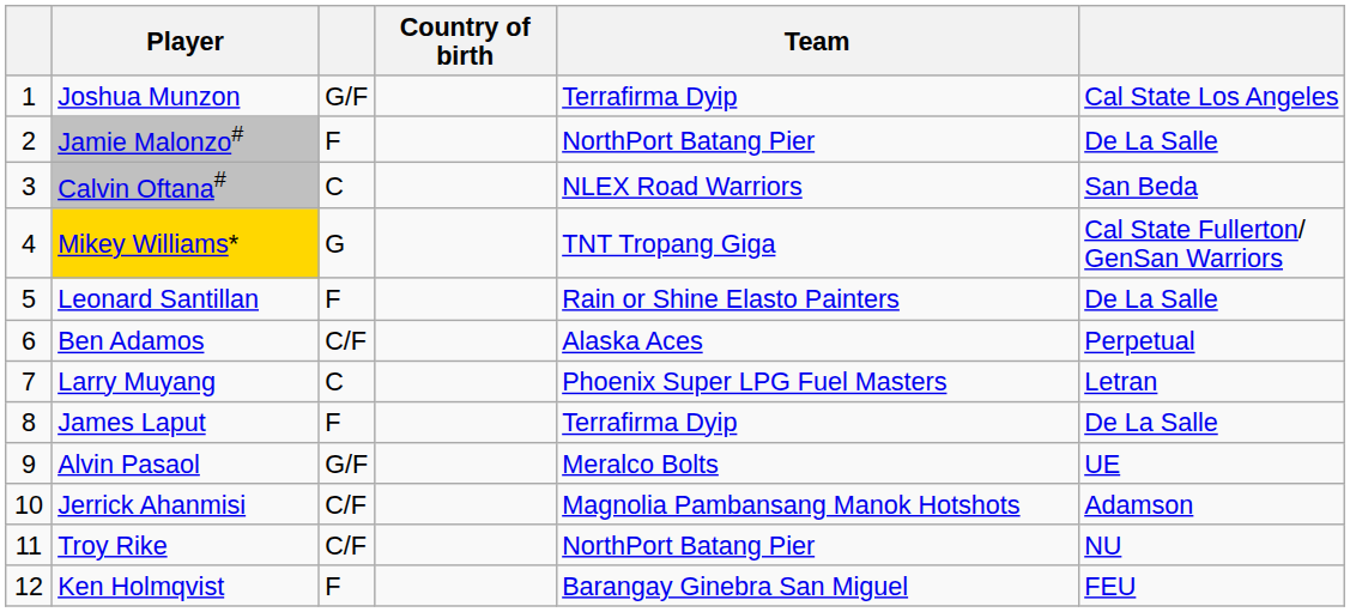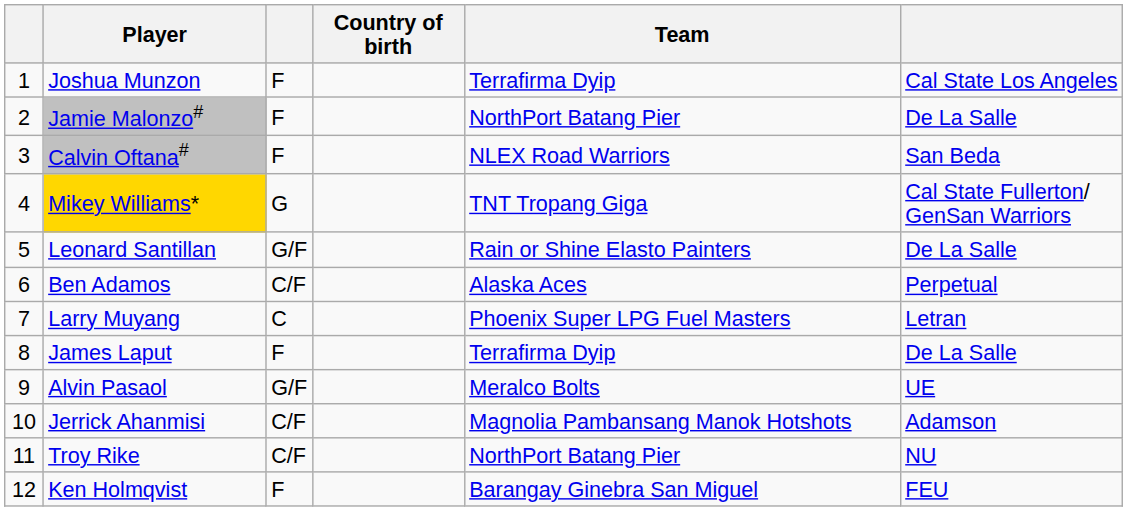 <table class="wikitable plainrowheaders" style="text-align:left; font-size:95%;">
 <tr>
 <th scope="col" style="width:20px;"></th>
 <th scope="col" style="width:150px;">Player</th>
 <th scope="col" style="width:20px;"></th>
 <th scope="col" style="width:100px;">Country of birth</th>
 <th scope="col" style="width:300px;">Team</th>
 <th scope="col"></th>
 </tr>
 <tr>
 <td align=center>1</td>
 <td><a href='#'>Joshua Munzon</a></td>
-<td>G/F</td>
+<td>F</td>
 <td></td>
 <td><a href='#'>Terrafirma Dyip</a></td>
 <td><a href='#'>Cal State Los Angeles</a></td>
 </tr>
 <tr>
 <td align=center>2</td>
 <td bgcolor=silver><a href='#'>Jamie Malonzo</a><sup>#</sup></td>
 <td>F</td>
 <td></td>
 <td><a href='#'>NorthPort Batang Pier</a></td>
 <td><a href='#'>De La Salle</a></td>
 </tr>
 <tr>
 <td align=center>3</td>
 <td bgcolor=silver><a href='#'>Calvin Oftana</a><sup>#</sup></td>
-<td>C</td>
+<td>F</td>
 <td></td>
 <td><a href='#'>NLEX Road Warriors</a> </td>
 <td><a href='#'>San Beda</a></td>
 </tr>
 <tr>
 <td align=center>4</td>
 <td bgcolor=gold><a href='#'>Mikey Williams</a>*</td>
 <td>G</td>
 <td></td>
 <td><a href='#'>TNT Tropang Giga</a> </td>
 <td><a href='#'>Cal State Fullerton</a>/<br><a href='#'>GenSan Warriors</a> </td>
 </tr>
 <tr>
 <td align=center>5</td>
 <td><a href='#'>Leonard Santillan</a></td>
-<td>F</td>
+<td>G/F</td>
 <td></td>
 <td><a href='#'>Rain or Shine Elasto Painters</a></td>
 <td><a href='#'>De La Salle</a></td>
 </tr>
 <tr>
 <td align=center>6</td>
 <td><a href='#'>Ben Adamos</a></td>
 <td>C/F</td>
 <td></td>
 <td><a href='#'>Alaska Aces</a> </td>
 <td><a href='#'>Perpetual</a></td>
 </tr>
 <tr>
 <td align=center>7</td>
 <td><a href='#'>Larry Muyang</a></td>
 <td>C</td>
 <td></td>
 <td><a href='#'>Phoenix Super LPG Fuel Masters</a> </td>
 <td><a href='#'>Letran</a></td>
 </tr>
 <tr>
 <td align=center>8</td>
 <td><a href='#'>James Laput</a></td>
 <td>F</td>
 <td></td>
 <td><a href='#'>Terrafirma Dyip</a> </td>
 <td><a href='#'>De La Salle</a></td>
 </tr>
 <tr>
 <td align=center>9</td>
 <td><a href='#'>Alvin Pasaol</a></td>
 <td>G/F</td>
 <td></td>
 <td><a href='#'>Meralco Bolts</a></td>
 <td><a href='#'>UE</a></td>
 </tr>
 <tr>
 <td align=center>10</td>
 <td><a href='#'>Jerrick Ahanmisi</a></td>
 <td>C/F</td>
 <td></td>
 <td><a href='#'>Magnolia Pambansang Manok Hotshots</a> </td>
 <td><a href='#'>Adamson</a></td>
 </tr>
 <tr>
 <td align=center>11</td>
 <td><a href='#'>Troy Rike</a></td>
 <td>C/F</td>
 <td></td>
 <td><a href='#'>NorthPort Batang Pier</a> </td>
 <td><a href='#'>NU</a></td>
 </tr>
 <tr>
 <td align=center>12</td>
 <td><a href='#'>Ken Holmqvist</a></td>
 <td>F</td>
 <td></td>
 <td><a href='#'>Barangay Ginebra San Miguel</a></td>
 <td><a href='#'>FEU</a></td>
 </tr>
 </table>
